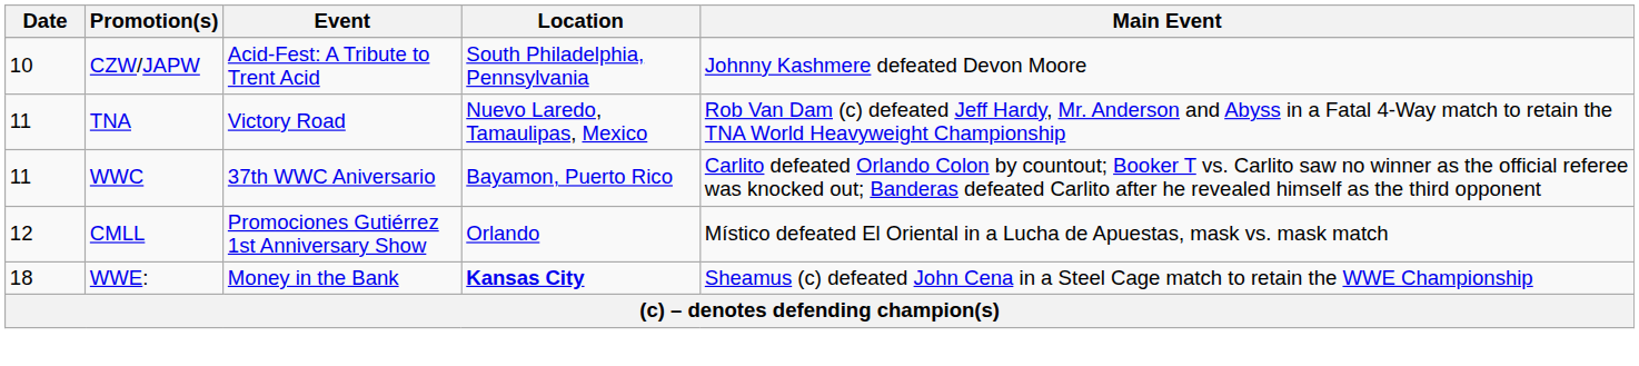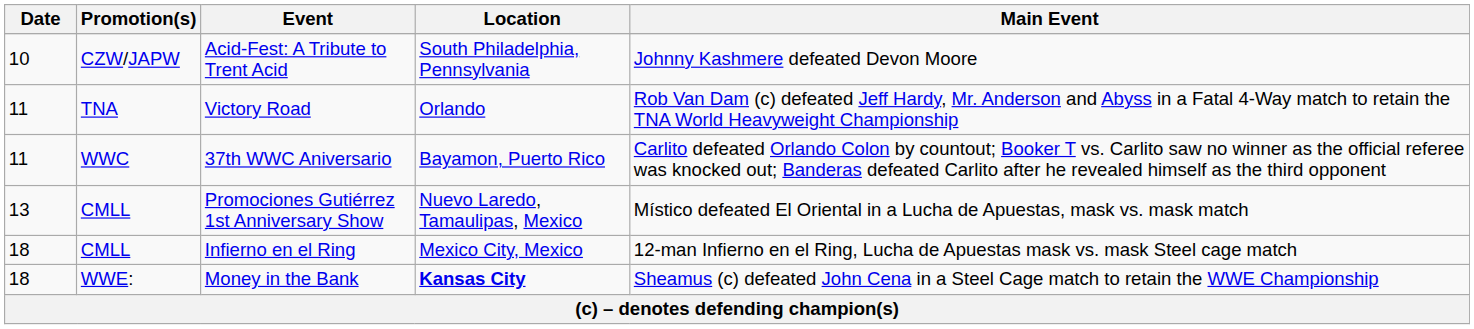 <table class="wikitable" style="width:100%;">
 <tr>
 <th width=5%>Date</th>
 <th width=5%>Promotion(s)</th>
 <th style="width:15%;">Event</th>
 <th style="width:15%;">Location</th>
 <th style="width:60%;">Main Event</th>
 </tr>
 <tr>
 </tr>
 <tr>
 <td>10</td>
 <td><a href='#'>CZW</a>/<a href='#'>JAPW</a></td>
 <td><a href='#'>Acid-Fest: A Tribute to Trent Acid</a></td>
 <td><a href='#'>South Philadelphia, Pennsylvania</a></td>
 <td><a href='#'>Johnny Kashmere</a> defeated Devon Moore</td>
 </tr>
 <tr>
 <td>11</td>
 <td><a href='#'>TNA</a></td>
 <td><a href='#'>Victory Road</a></td>
-<td><a href='#'>Nuevo Laredo</a>, <a href='#'>Tamaulipas</a>, <a href='#'>Mexico</a></td>
+<td><a href='#'>Orlando</a></td>
 <td><a href='#'>Rob Van Dam</a> (c) defeated <a href='#'>Jeff Hardy</a>, <a href='#'>Mr. Anderson</a> and <a href='#'>Abyss</a> in a Fatal 4-Way match to retain the <a href='#'>TNA World Heavyweight Championship</a></td>
 </tr>
 <tr>
 <td>11</td>
 <td><a href='#'>WWC</a></td>
 <td><a href='#'>37th WWC Aniversario</a></td>
 <td><a href='#'>Bayamon, Puerto Rico</a></td>
 <td><a href='#'>Carlito</a> defeated <a href='#'>Orlando Colon</a> by countout; <a href='#'>Booker T</a> vs. Carlito saw no winner as the official referee was knocked out; <a href='#'>Banderas</a> defeated Carlito after he revealed himself as the third opponent</td>
 </tr>
 <tr>
-<td>12</td>
+<td>13</td>
 <td><a href='#'>CMLL</a></td>
 <td><a href='#'>Promociones Gutiérrez 1st Anniversary Show</a></td>
-<td><a href='#'>Orlando</a></td>
+<td><a href='#'>Nuevo Laredo</a>, <a href='#'>Tamaulipas</a>, <a href='#'>Mexico</a></td>
 <td>Místico defeated El Oriental in a Lucha de Apuestas, mask vs. mask match</td>
+</tr>
+<tr>
+<td>18</td>
+<td><a href='#'>CMLL</a></td>
+<td><a href='#'>Infierno en el Ring</a></td>
+<td><a href='#'>Mexico City, Mexico</a></td>
+<td>12-man Infierno en el Ring, Lucha de Apuestas mask vs. mask Steel cage match</td>
 </tr>
 <tr>
 <td>18</td>
 <td><a href='#'>WWE</a>:<br></td>
 <td><a href='#'>Money in the Bank</a></td>
 <td><strong><a href='#'>Kansas City</a></strong></td>
 <td><a href='#'>Sheamus</a> (c) defeated <a href='#'>John Cena</a> in a Steel Cage match to retain the <a href='#'>WWE Championship</a></td>
 </tr>
 <tr>
 <th colspan="5">(c) – denotes defending champion(s)</th>
 </tr>
 </table>
